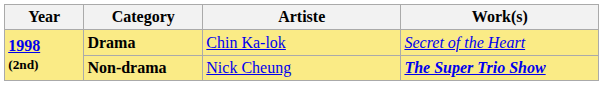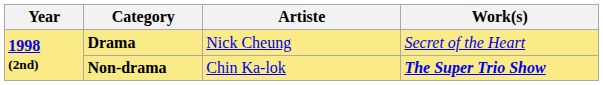 <table class="wikitable">
 <tr>
 <th style="width:10%;">Year</th>
 <th style="width:15%;">Category</th>
 <th style="width:25%;">Artiste</th>
 <th style="width:25%;">Work(s)</th>
 </tr>
 <tr style="background:#FAEB86;">
 <td rowspan="3"><strong><a href='#'>1998</a></strong><br><small><strong>(2nd)</strong></small></td>
 <td><strong>Drama</strong></td>
-<td><a href='#'>Chin Ka-lok</a> </td>
+<td><a href='#'>Nick Cheung</a> </td>
 <td><em><a href='#'>Secret of the Heart</a></em></td>
 </tr>
 <tr style="background:#FAEB86;">
 <td><strong>Non-drama</strong></td>
-<td><a href='#'>Nick Cheung</a> </td>
+<td><a href='#'>Chin Ka-lok</a> </td>
 <td><strong><em><a href='#'>The Super Trio Show</a></em></strong></td>
 </tr>
 </table>
